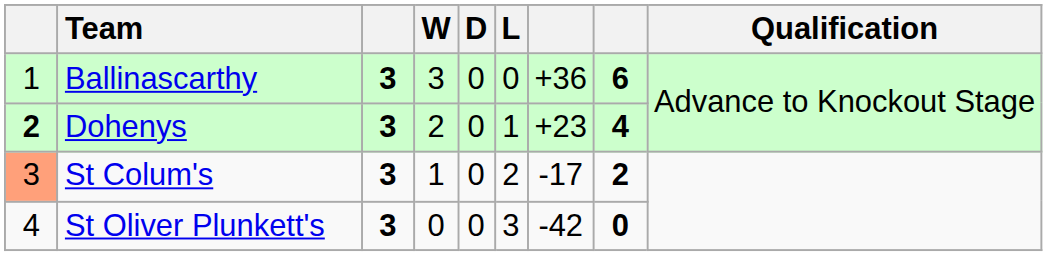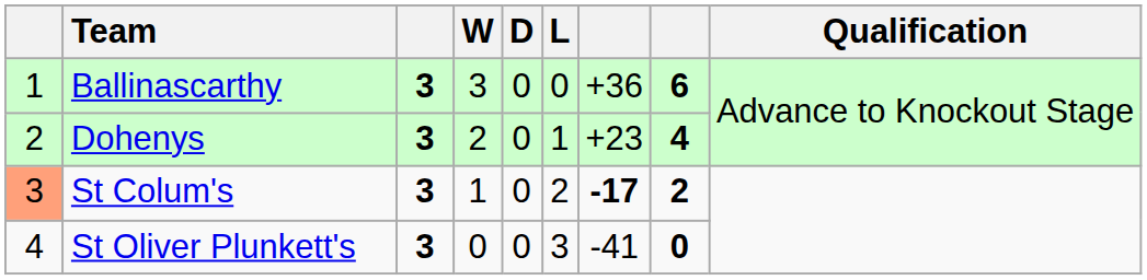 <table class="wikitable" style="text-align:center">
 <tr>
 <th width="20"></th>
 <th width="150" style="text-align:left;">Team</th>
 <th width="20"></th>
 <th>W</th>
 <th>D</th>
 <th>L</th>
 <th width="20"></th>
 <th width="20"></th>
 <th>Qualification</th>
 </tr>
 <tr style="background:#ccffcc">
 <td>1</td>
 <td align="left"> <a href='#'>Ballinascarthy</a></td>
 <td><strong>3</strong></td>
 <td>3</td>
 <td>0</td>
 <td>0</td>
 <td>+36</td>
 <td><strong>6</strong></td>
 <td rowspan="2">Advance to Knockout Stage</td>
 </tr>
 <tr style="background:#ccffcc">
-<td><strong>2</strong></td>
+<td>2</td>
 <td align="left"> <a href='#'>Dohenys</a></td>
 <td><strong>3</strong></td>
 <td>2</td>
 <td>0</td>
 <td>1</td>
 <td>+23</td>
 <td><strong>4</strong></td>
 </tr>
 <tr>
 <td style="background: lightsalmon;">3</td>
 <td align="left"> <a href='#'>St Colum's</a></td>
 <td><strong>3</strong></td>
 <td>1</td>
 <td>0</td>
 <td>2</td>
-<td>-17</td>
+<td><strong>-17</strong></td>
 <td><strong>2</strong></td>
 <td rowspan="2"></td>
 </tr>
 <tr>
 <td>4</td>
 <td align="left"> <a href='#'>St Oliver Plunkett's</a></td>
 <td><strong>3</strong></td>
 <td>0</td>
 <td>0</td>
 <td>3</td>
-<td>-42</td>
+<td>-41</td>
 <td><strong>0</strong></td>
 </tr>
 </table>
